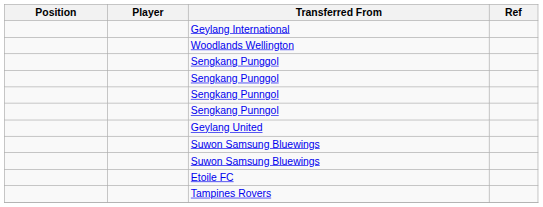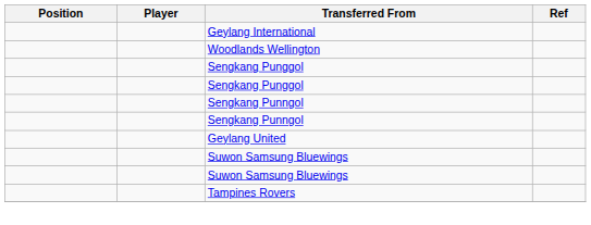 <table class="wikitable sortable" style="width:65%; text-align:center; font-size:100%; text-align:left;">
 <tr>
 <th><strong>Position</strong></th>
 <th><strong>Player</strong></th>
 <th><strong>Transferred From</strong></th>
 <th><strong>Ref</strong></th>
 </tr>
 <tr>
 <td></td>
 <td></td>
 <td> <a href='#'>Geylang International</a></td>
 <td></td>
 </tr>
 <tr>
 <td></td>
 <td></td>
 <td> <a href='#'>Woodlands Wellington</a></td>
 <td></td>
 </tr>
 <tr>
 <td></td>
 <td></td>
 <td> <a href='#'>Sengkang Punggol</a></td>
 <td></td>
 </tr>
 <tr>
 <td></td>
 <td></td>
 <td> <a href='#'>Sengkang Punggol</a></td>
 <td></td>
 </tr>
 <tr>
 <td></td>
 <td></td>
 <td> <a href='#'>Sengkang Punngol</a></td>
 <td></td>
 </tr>
 <tr>
 <td></td>
 <td></td>
 <td> <a href='#'>Sengkang Punngol</a></td>
 <td></td>
 </tr>
 <tr>
 <td></td>
 <td></td>
 <td> <a href='#'>Geylang United</a></td>
 <td></td>
 </tr>
 <tr>
 <td></td>
 <td></td>
 <td> <a href='#'>Suwon Samsung Bluewings</a></td>
 <td></td>
 </tr>
 <tr>
 <td></td>
 <td></td>
 <td> <a href='#'>Suwon Samsung Bluewings</a></td>
 <td></td>
 </tr>
 <tr>
 <td></td>
 <td></td>
-<td> <a href='#'>Etoile FC</a></td>
-<td></td>
-</tr>
-<tr>
-<td></td>
-<td></td>
 <td> <a href='#'>Tampines Rovers</a></td>
 <td></td>
 </tr>
 <tr>
 </tr>
 </table>
